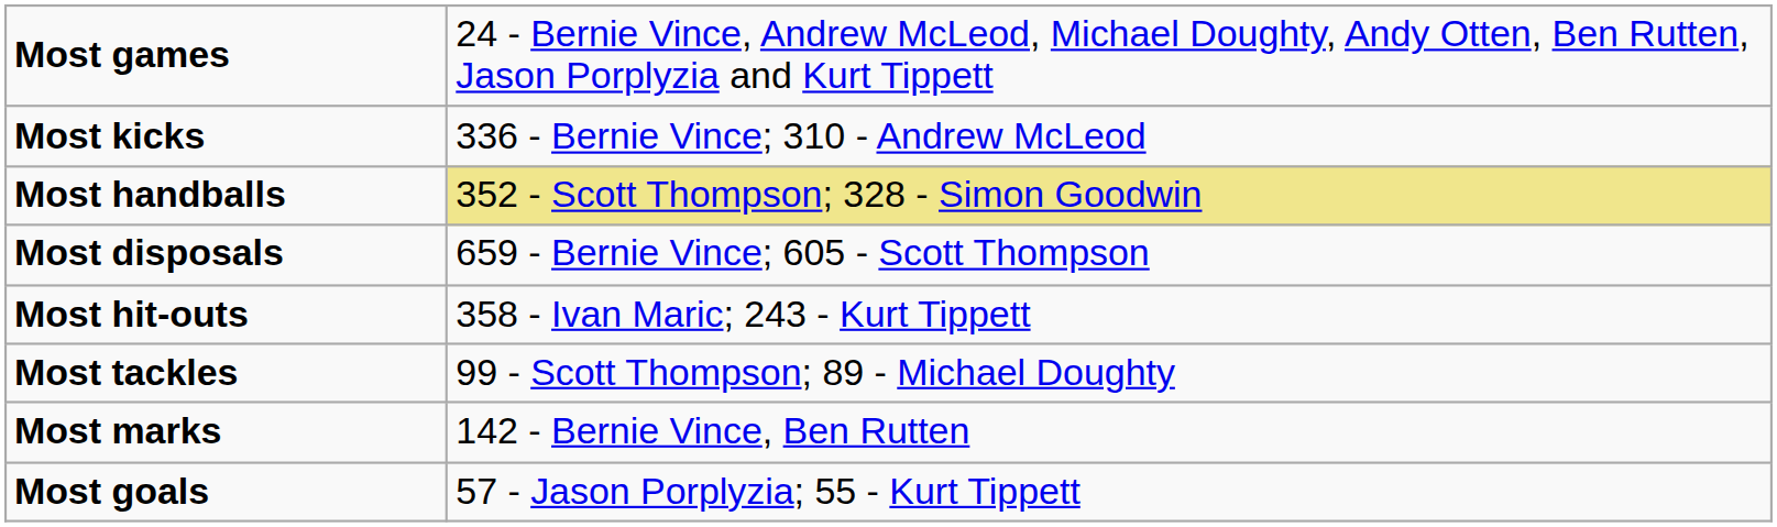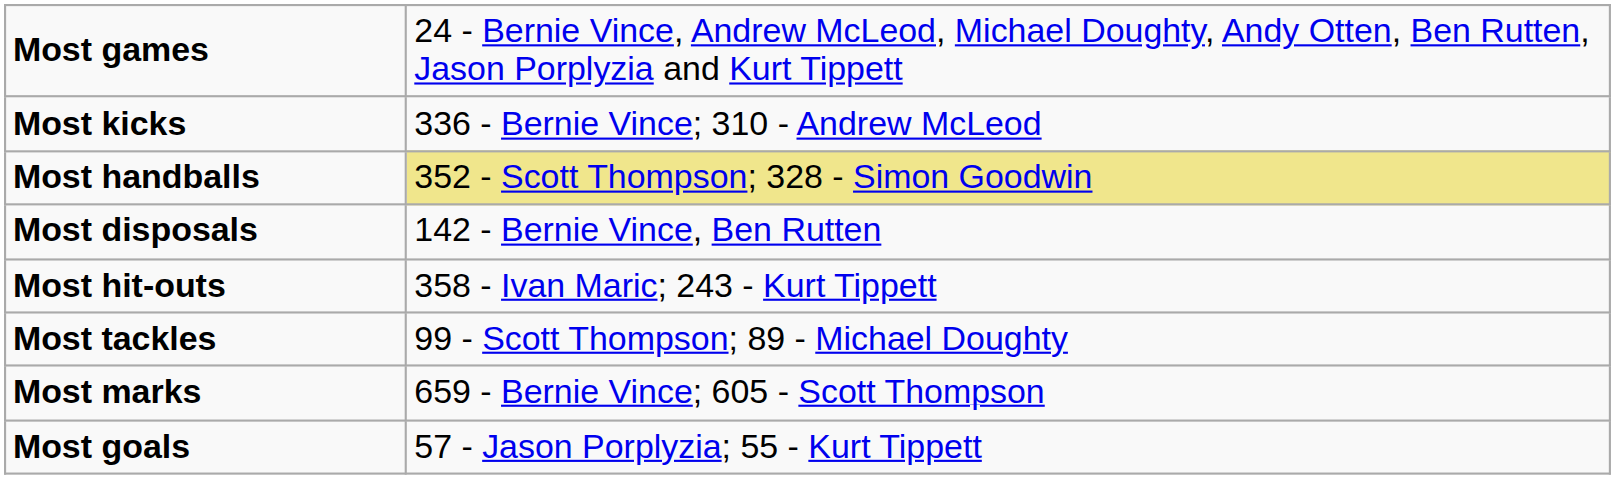 <table class="wikitable" style="width:60%;">
 <tr>
 <td style="width:25%;"><strong>Most games</strong></td>
 <td>24 - <a href='#'>Bernie Vince</a>, <a href='#'>Andrew McLeod</a>, <a href='#'>Michael Doughty</a>, <a href='#'>Andy Otten</a>, <a href='#'>Ben Rutten</a>, <a href='#'>Jason Porplyzia</a> and <a href='#'>Kurt Tippett</a></td>
 </tr>
 <tr>
 <td style="width:25%;"><strong>Most kicks</strong></td>
 <td>336 - <a href='#'>Bernie Vince</a>; 310 - <a href='#'>Andrew McLeod</a></td>
 </tr>
 <tr>
 <td style="width:25%;"><strong>Most handballs</strong></td>
 <td style="background: khaki;">352 - <a href='#'>Scott Thompson</a>; 328 - <a href='#'>Simon Goodwin</a></td>
 </tr>
 <tr>
 <td style="width:25%;"><strong>Most disposals</strong></td>
-<td>659 - <a href='#'>Bernie Vince</a>; 605 - <a href='#'>Scott Thompson</a></td>
+<td>142 - <a href='#'>Bernie Vince</a>, <a href='#'>Ben Rutten</a></td>
 </tr>
 <tr>
 <td style="width:25%;"><strong>Most hit-outs</strong></td>
 <td>358 - <a href='#'>Ivan Maric</a>; 243 - <a href='#'>Kurt Tippett</a></td>
 </tr>
 <tr>
 <td style="width:25%;"><strong>Most tackles</strong></td>
 <td>99 - <a href='#'>Scott Thompson</a>; 89 - <a href='#'>Michael Doughty</a></td>
 </tr>
 <tr>
 <td style="width:25%;"><strong>Most marks</strong></td>
-<td>142 - <a href='#'>Bernie Vince</a>, <a href='#'>Ben Rutten</a></td>
+<td>659 - <a href='#'>Bernie Vince</a>; 605 - <a href='#'>Scott Thompson</a></td>
 </tr>
 <tr>
 <td style="width:25%;"><strong>Most goals</strong></td>
 <td>57 - <a href='#'>Jason Porplyzia</a>; 55 - <a href='#'>Kurt Tippett</a></td>
 </tr>
 </table>
